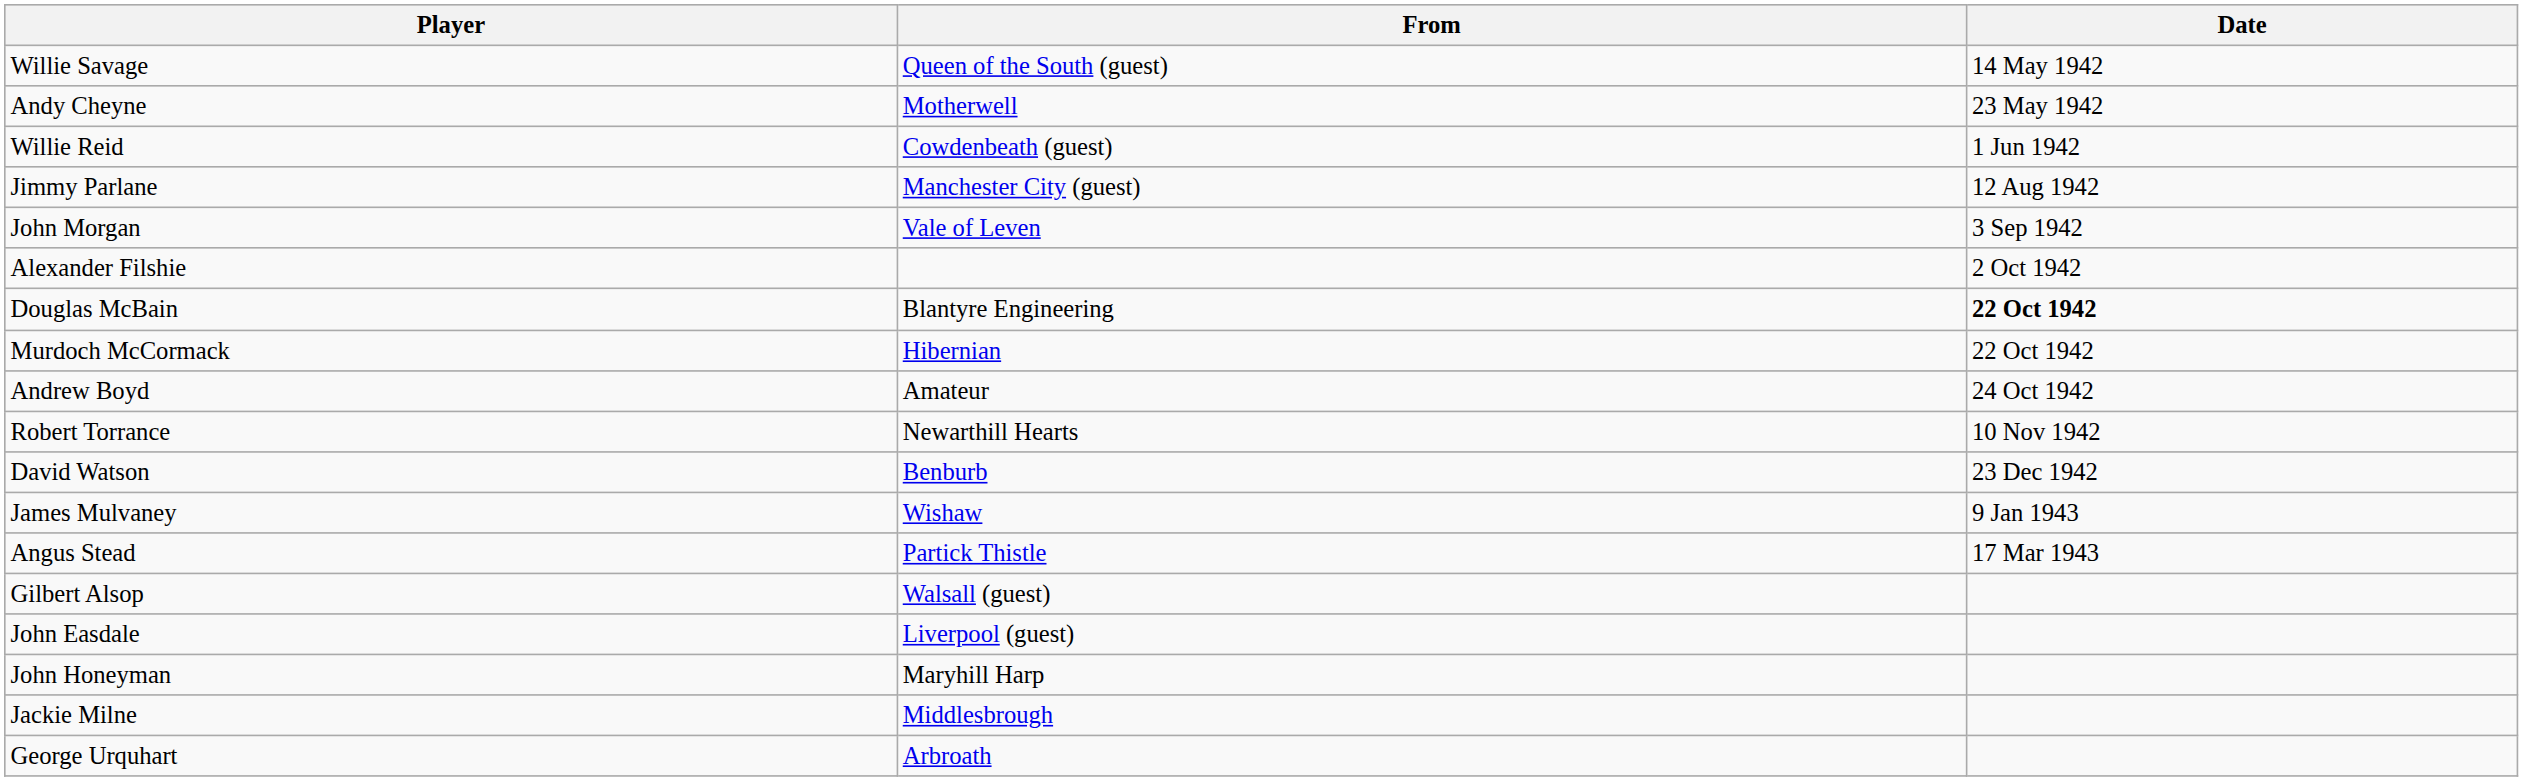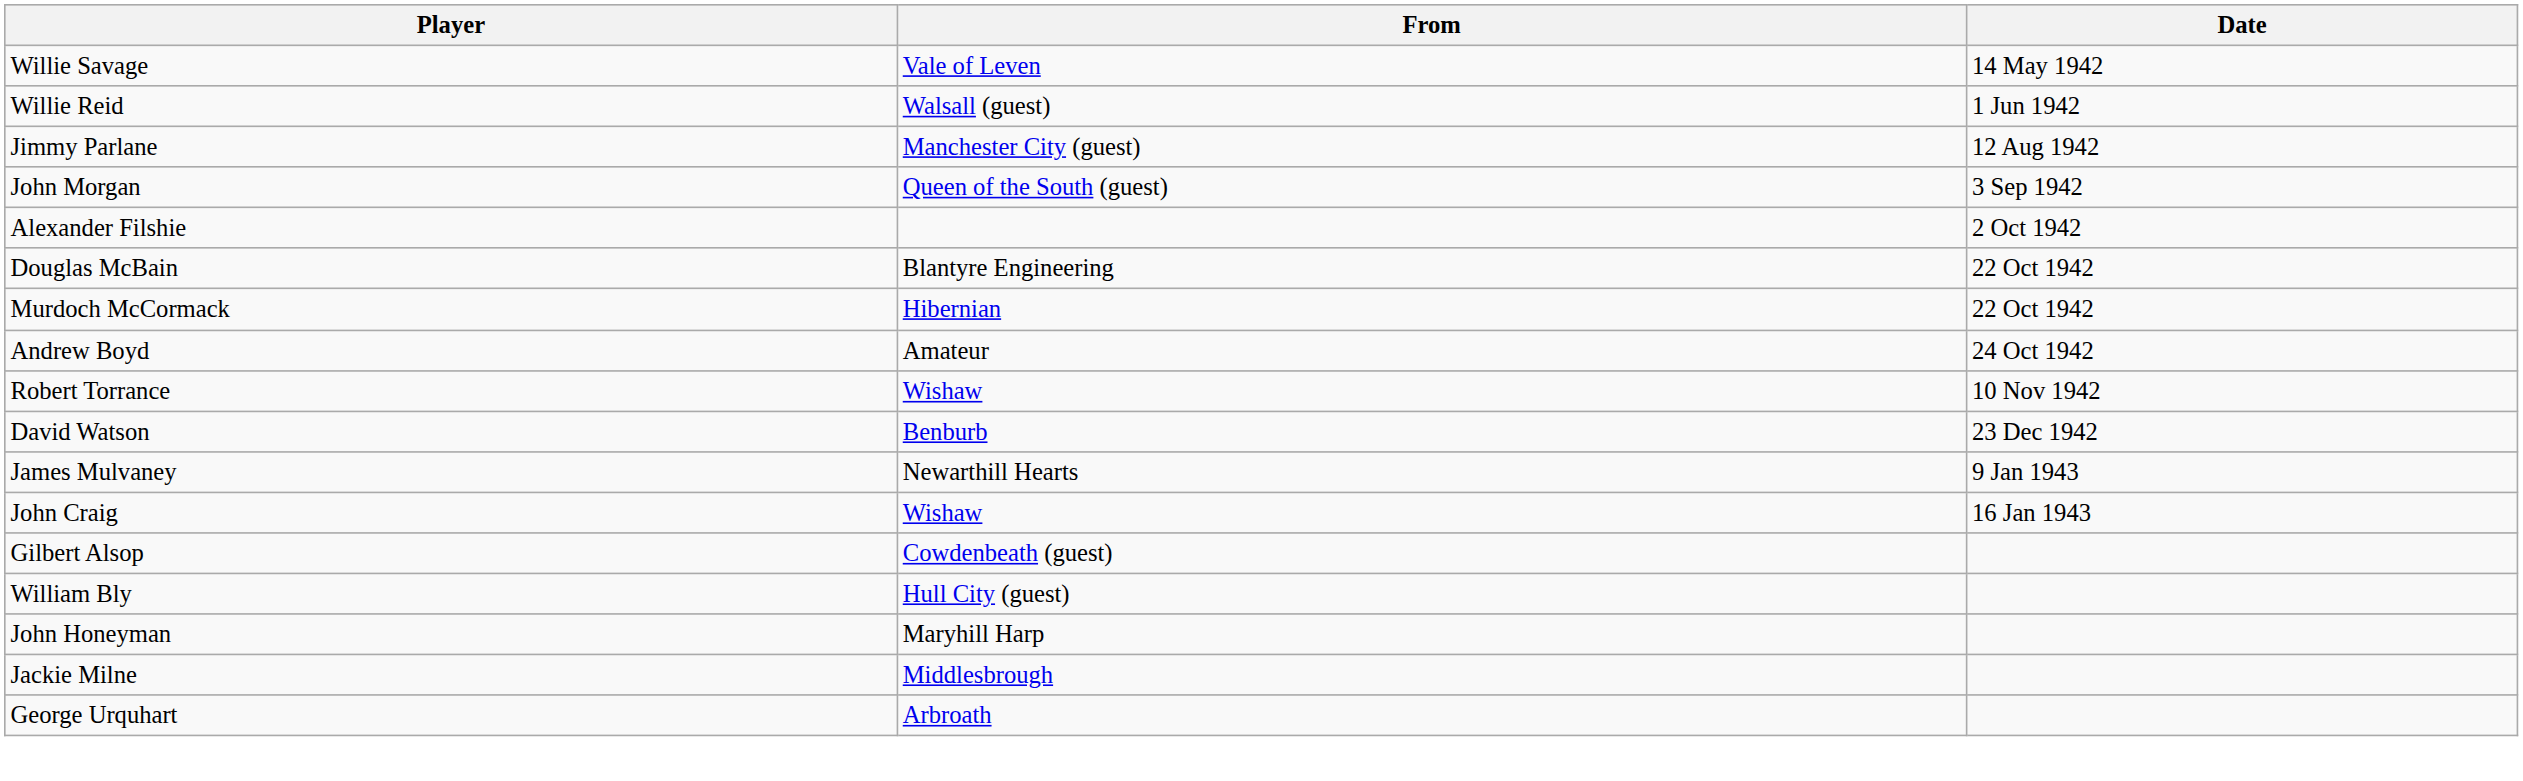 <table class="wikitable" style="text-align:center; font-size:95%;width:98%; text-align:left">
 <tr>
 <th>Player</th>
 <th>From</th>
 <th>Date</th>
 </tr>
 <tr>
 <td> Willie Savage</td>
-<td> <a href='#'>Queen of the South</a> (guest)</td>
+<td> <a href='#'>Vale of Leven</a></td>
 <td>14 May 1942</td>
 </tr>
 <tr>
-<td> Andy Cheyne</td>
-<td> <a href='#'>Motherwell</a></td>
-<td>23 May 1942</td>
-</tr>
-<tr>
 <td> Willie Reid</td>
-<td> <a href='#'>Cowdenbeath</a> (guest)</td>
+<td> <a href='#'>Walsall</a> (guest)</td>
 <td>1 Jun 1942</td>
 </tr>
 <tr>
 <td> Jimmy Parlane</td>
 <td> <a href='#'>Manchester City</a> (guest)</td>
 <td>12 Aug 1942</td>
 </tr>
 <tr>
 <td> John Morgan</td>
-<td> <a href='#'>Vale of Leven</a></td>
+<td> <a href='#'>Queen of the South</a> (guest)</td>
 <td>3 Sep 1942</td>
 </tr>
 <tr>
 <td> Alexander Filshie</td>
 <td></td>
 <td>2 Oct 1942</td>
 </tr>
 <tr>
 <td> Douglas McBain</td>
 <td> Blantyre Engineering</td>
-<td><strong>22 Oct 1942</strong></td>
+<td>22 Oct 1942</td>
 </tr>
 <tr>
 <td> Murdoch McCormack</td>
 <td> <a href='#'>Hibernian</a></td>
 <td>22 Oct 1942</td>
 </tr>
 <tr>
 <td> Andrew Boyd</td>
 <td> Amateur</td>
 <td>24 Oct 1942</td>
 </tr>
 <tr>
 <td> Robert Torrance</td>
-<td> Newarthill Hearts</td>
+<td> <a href='#'>Wishaw</a></td>
 <td>10 Nov 1942</td>
 </tr>
 <tr>
 <td> David Watson</td>
 <td> <a href='#'>Benburb</a></td>
 <td>23 Dec 1942</td>
 </tr>
 <tr>
 <td> James Mulvaney</td>
-<td> <a href='#'>Wishaw</a></td>
+<td> Newarthill Hearts</td>
 <td>9 Jan 1943</td>
 </tr>
 <tr>
-<td> Angus Stead</td>
-<td> <a href='#'>Partick Thistle</a></td>
-<td>17 Mar 1943</td>
+<td> John Craig</td>
+<td> <a href='#'>Wishaw</a></td>
+<td>16 Jan 1943</td>
 </tr>
 <tr>
 <td> Gilbert Alsop</td>
-<td> <a href='#'>Walsall</a> (guest)</td>
+<td> <a href='#'>Cowdenbeath</a> (guest)</td>
 <td></td>
 </tr>
 <tr>
-<td> John Easdale</td>
-<td> <a href='#'>Liverpool</a> (guest)</td>
+<td> William Bly</td>
+<td> <a href='#'>Hull City</a> (guest)</td>
 <td></td>
 </tr>
 <tr>
 <td> John Honeyman</td>
 <td> Maryhill Harp</td>
 <td></td>
 </tr>
 <tr>
 <td> Jackie Milne</td>
 <td> <a href='#'>Middlesbrough</a></td>
 <td></td>
 </tr>
 <tr>
 <td> George Urquhart</td>
 <td> <a href='#'>Arbroath</a></td>
 <td></td>
 </tr>
 </table>
